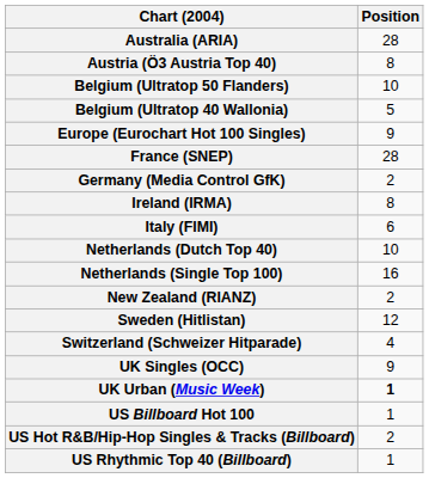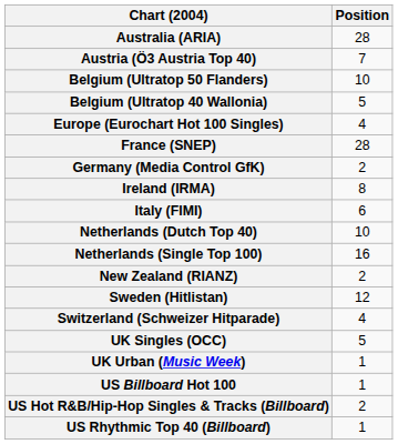 <table class="wikitable sortable plainrowheaders" style="text-align:center">
 <tr>
 <th scope="col">Chart (2004)</th>
 <th scope="col">Position</th>
 </tr>
 <tr>
 <th scope="row">Australia (ARIA)</th>
 <td style="text-align:center;">28</td>
 </tr>
 <tr>
 <th scope="row">Austria (Ö3 Austria Top 40)</th>
-<td style="text-align:center;">8</td>
+<td style="text-align:center;">7</td>
 </tr>
 <tr>
 <th scope="row">Belgium (Ultratop 50 Flanders)</th>
 <td style="text-align:center;">10</td>
 </tr>
 <tr>
 <th scope="row">Belgium (Ultratop 40 Wallonia)</th>
 <td style="text-align:center;">5</td>
 </tr>
 <tr>
 <th scope="row">Europe (Eurochart Hot 100 Singles)</th>
-<td style="text-align:center;">9</td>
+<td style="text-align:center;">4</td>
 </tr>
 <tr>
 <th scope="row">France (SNEP)</th>
 <td style="text-align:center;">28</td>
 </tr>
 <tr>
 <th scope="row">Germany (Media Control GfK)</th>
 <td style="text-align:center;">2</td>
 </tr>
 <tr>
 <th scope="row">Ireland (IRMA)</th>
 <td style="text-align:center;">8</td>
 </tr>
 <tr>
 <th scope="row">Italy (FIMI)</th>
 <td style="text-align:center;">6</td>
 </tr>
 <tr>
 <th scope="row">Netherlands (Dutch Top 40)</th>
 <td style="text-align:center;">10</td>
 </tr>
 <tr>
 <th scope="row">Netherlands (Single Top 100)</th>
 <td style="text-align:center;">16</td>
 </tr>
 <tr>
 <th scope="row">New Zealand (RIANZ)</th>
 <td style="text-align:center;">2</td>
 </tr>
 <tr>
 <th scope="row">Sweden (Hitlistan)</th>
 <td style="text-align:center;">12</td>
 </tr>
 <tr>
 <th scope="row">Switzerland (Schweizer Hitparade)</th>
 <td style="text-align:center;">4</td>
 </tr>
 <tr>
 <th scope="row">UK Singles (OCC)</th>
-<td style="text-align:center;">9</td>
+<td style="text-align:center;">5</td>
 </tr>
 <tr>
 <th scope="row">UK Urban (<em><a href='#'>Music Week</a></em>)</th>
-<td style="text-align:center;"><strong>1</strong></td>
+<td style="text-align:center;">1</td>
 </tr>
 <tr>
 <th scope="row">US <em>Billboard</em> Hot 100</th>
 <td style="text-align:center;">1</td>
 </tr>
 <tr>
 <th scope="row">US Hot R&B/Hip-Hop Singles & Tracks (<em>Billboard</em>)</th>
 <td style="text-align:center;">2</td>
 </tr>
 <tr>
 <th scope="row">US Rhythmic Top 40 (<em>Billboard</em>)</th>
 <td style="text-align:center;">1</td>
 </tr>
 </table>
